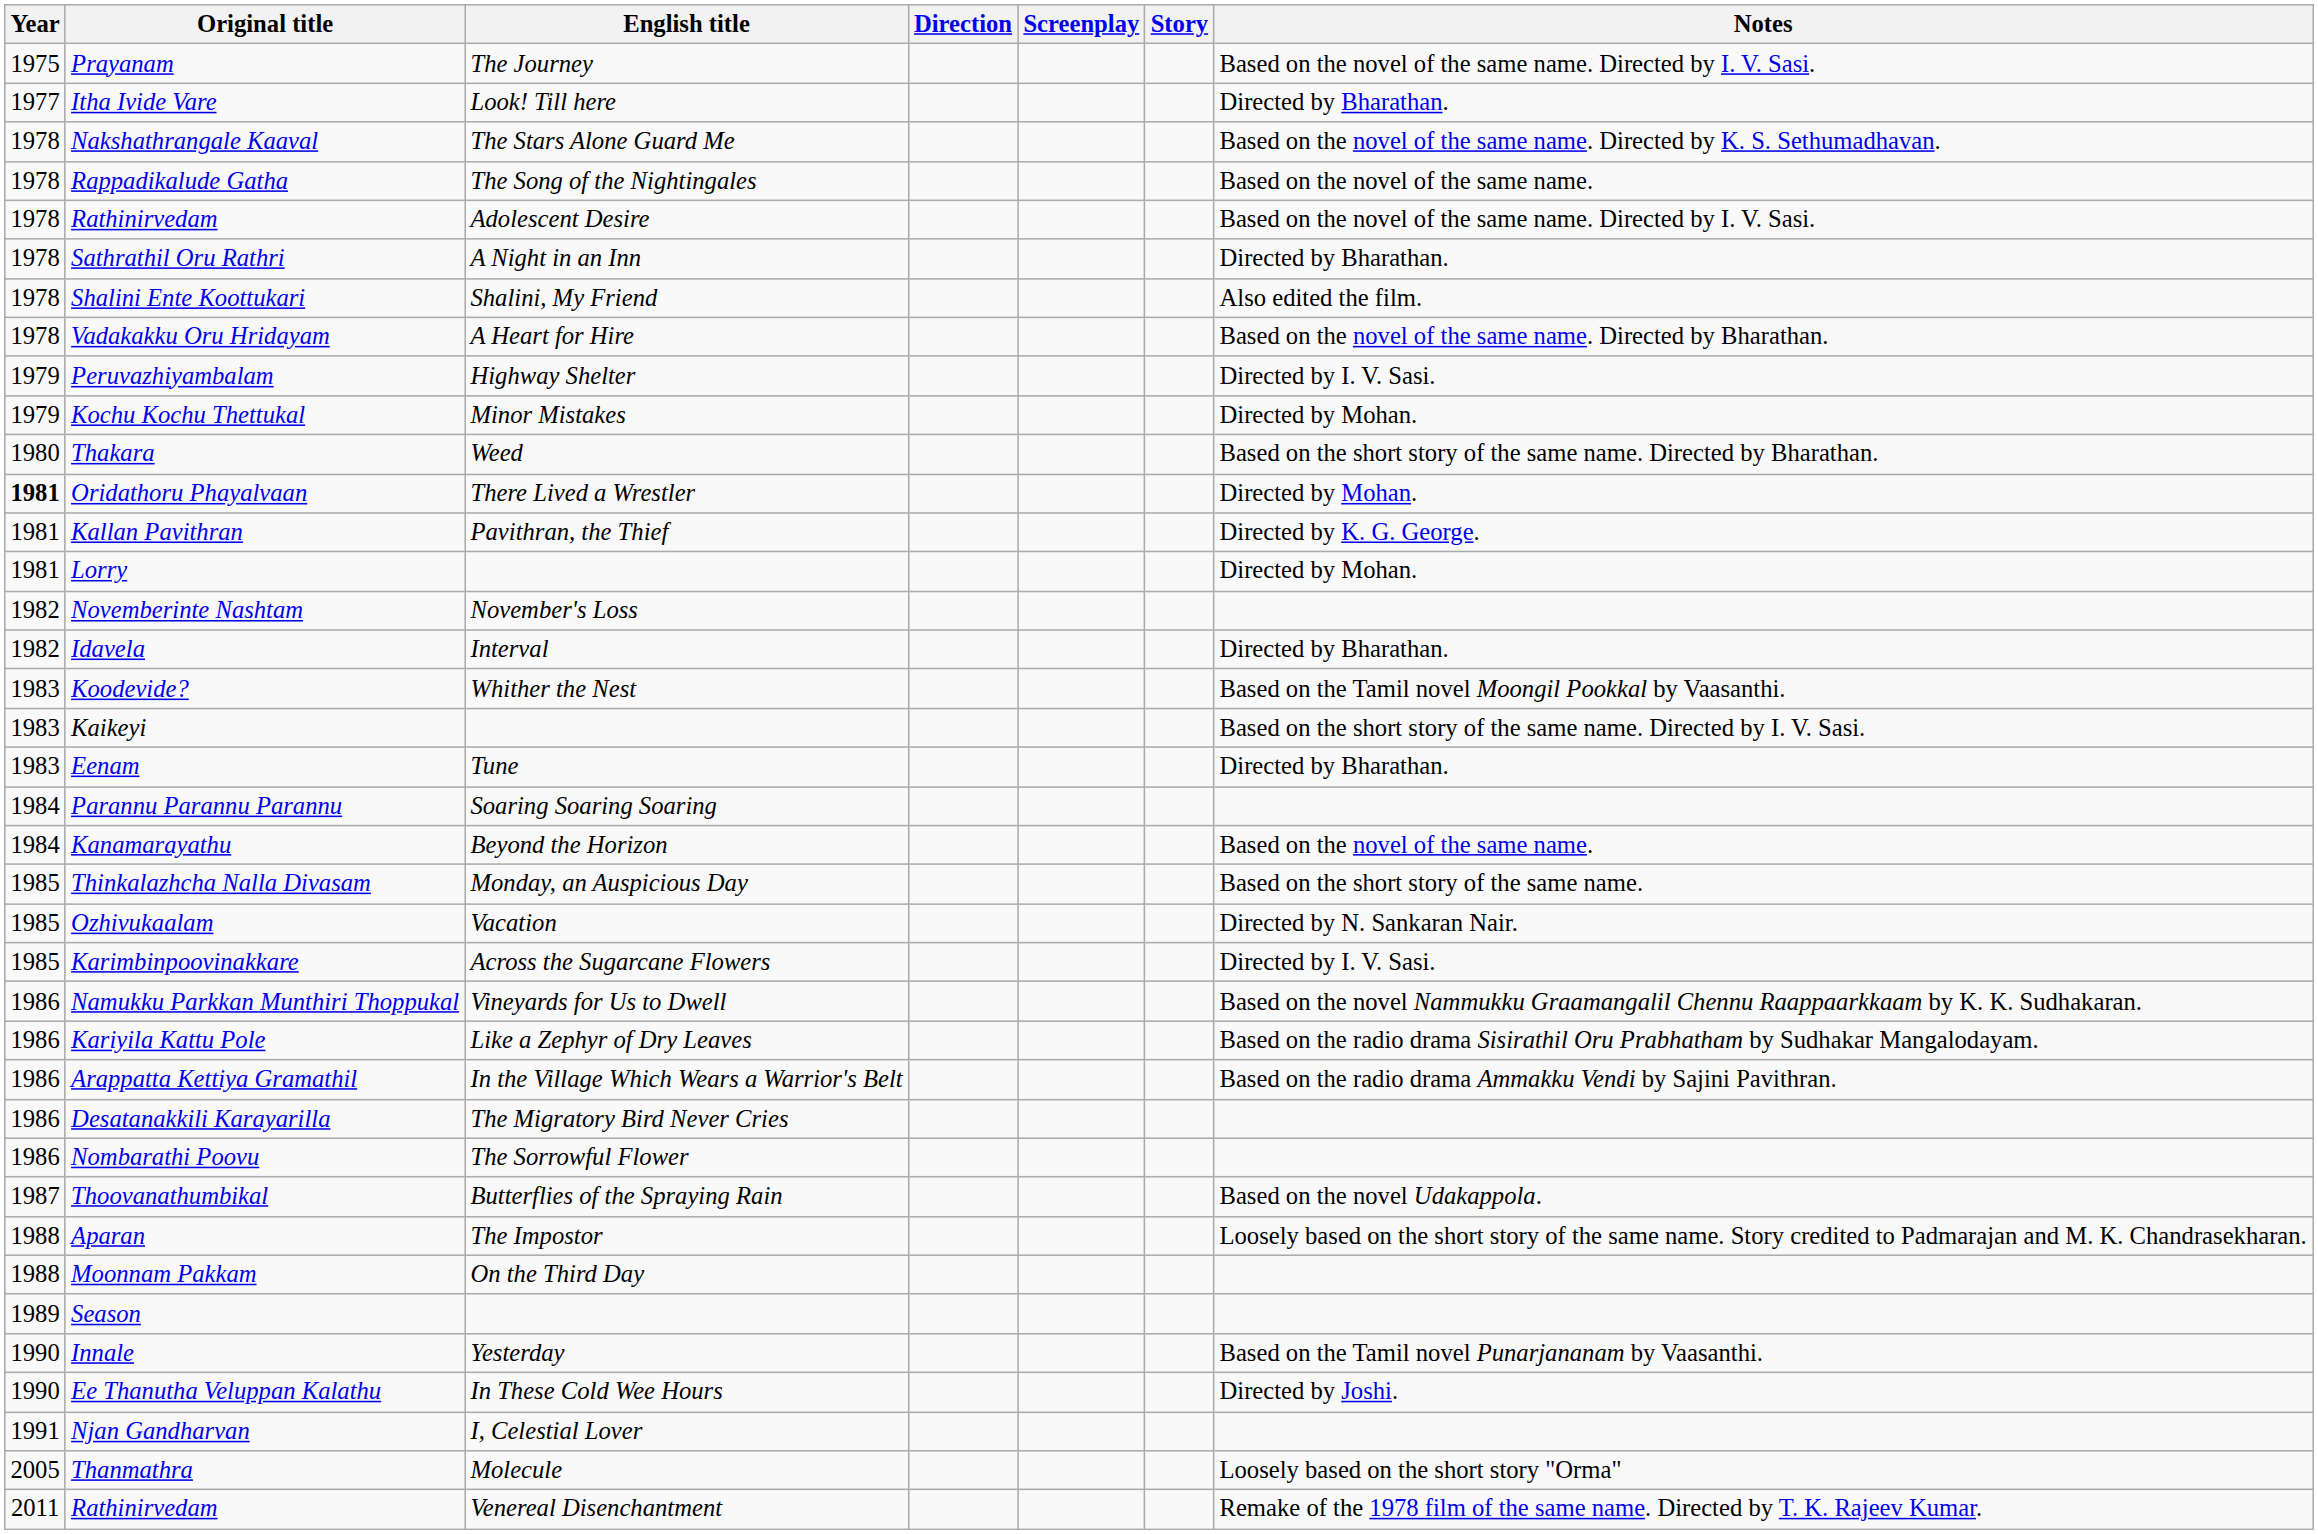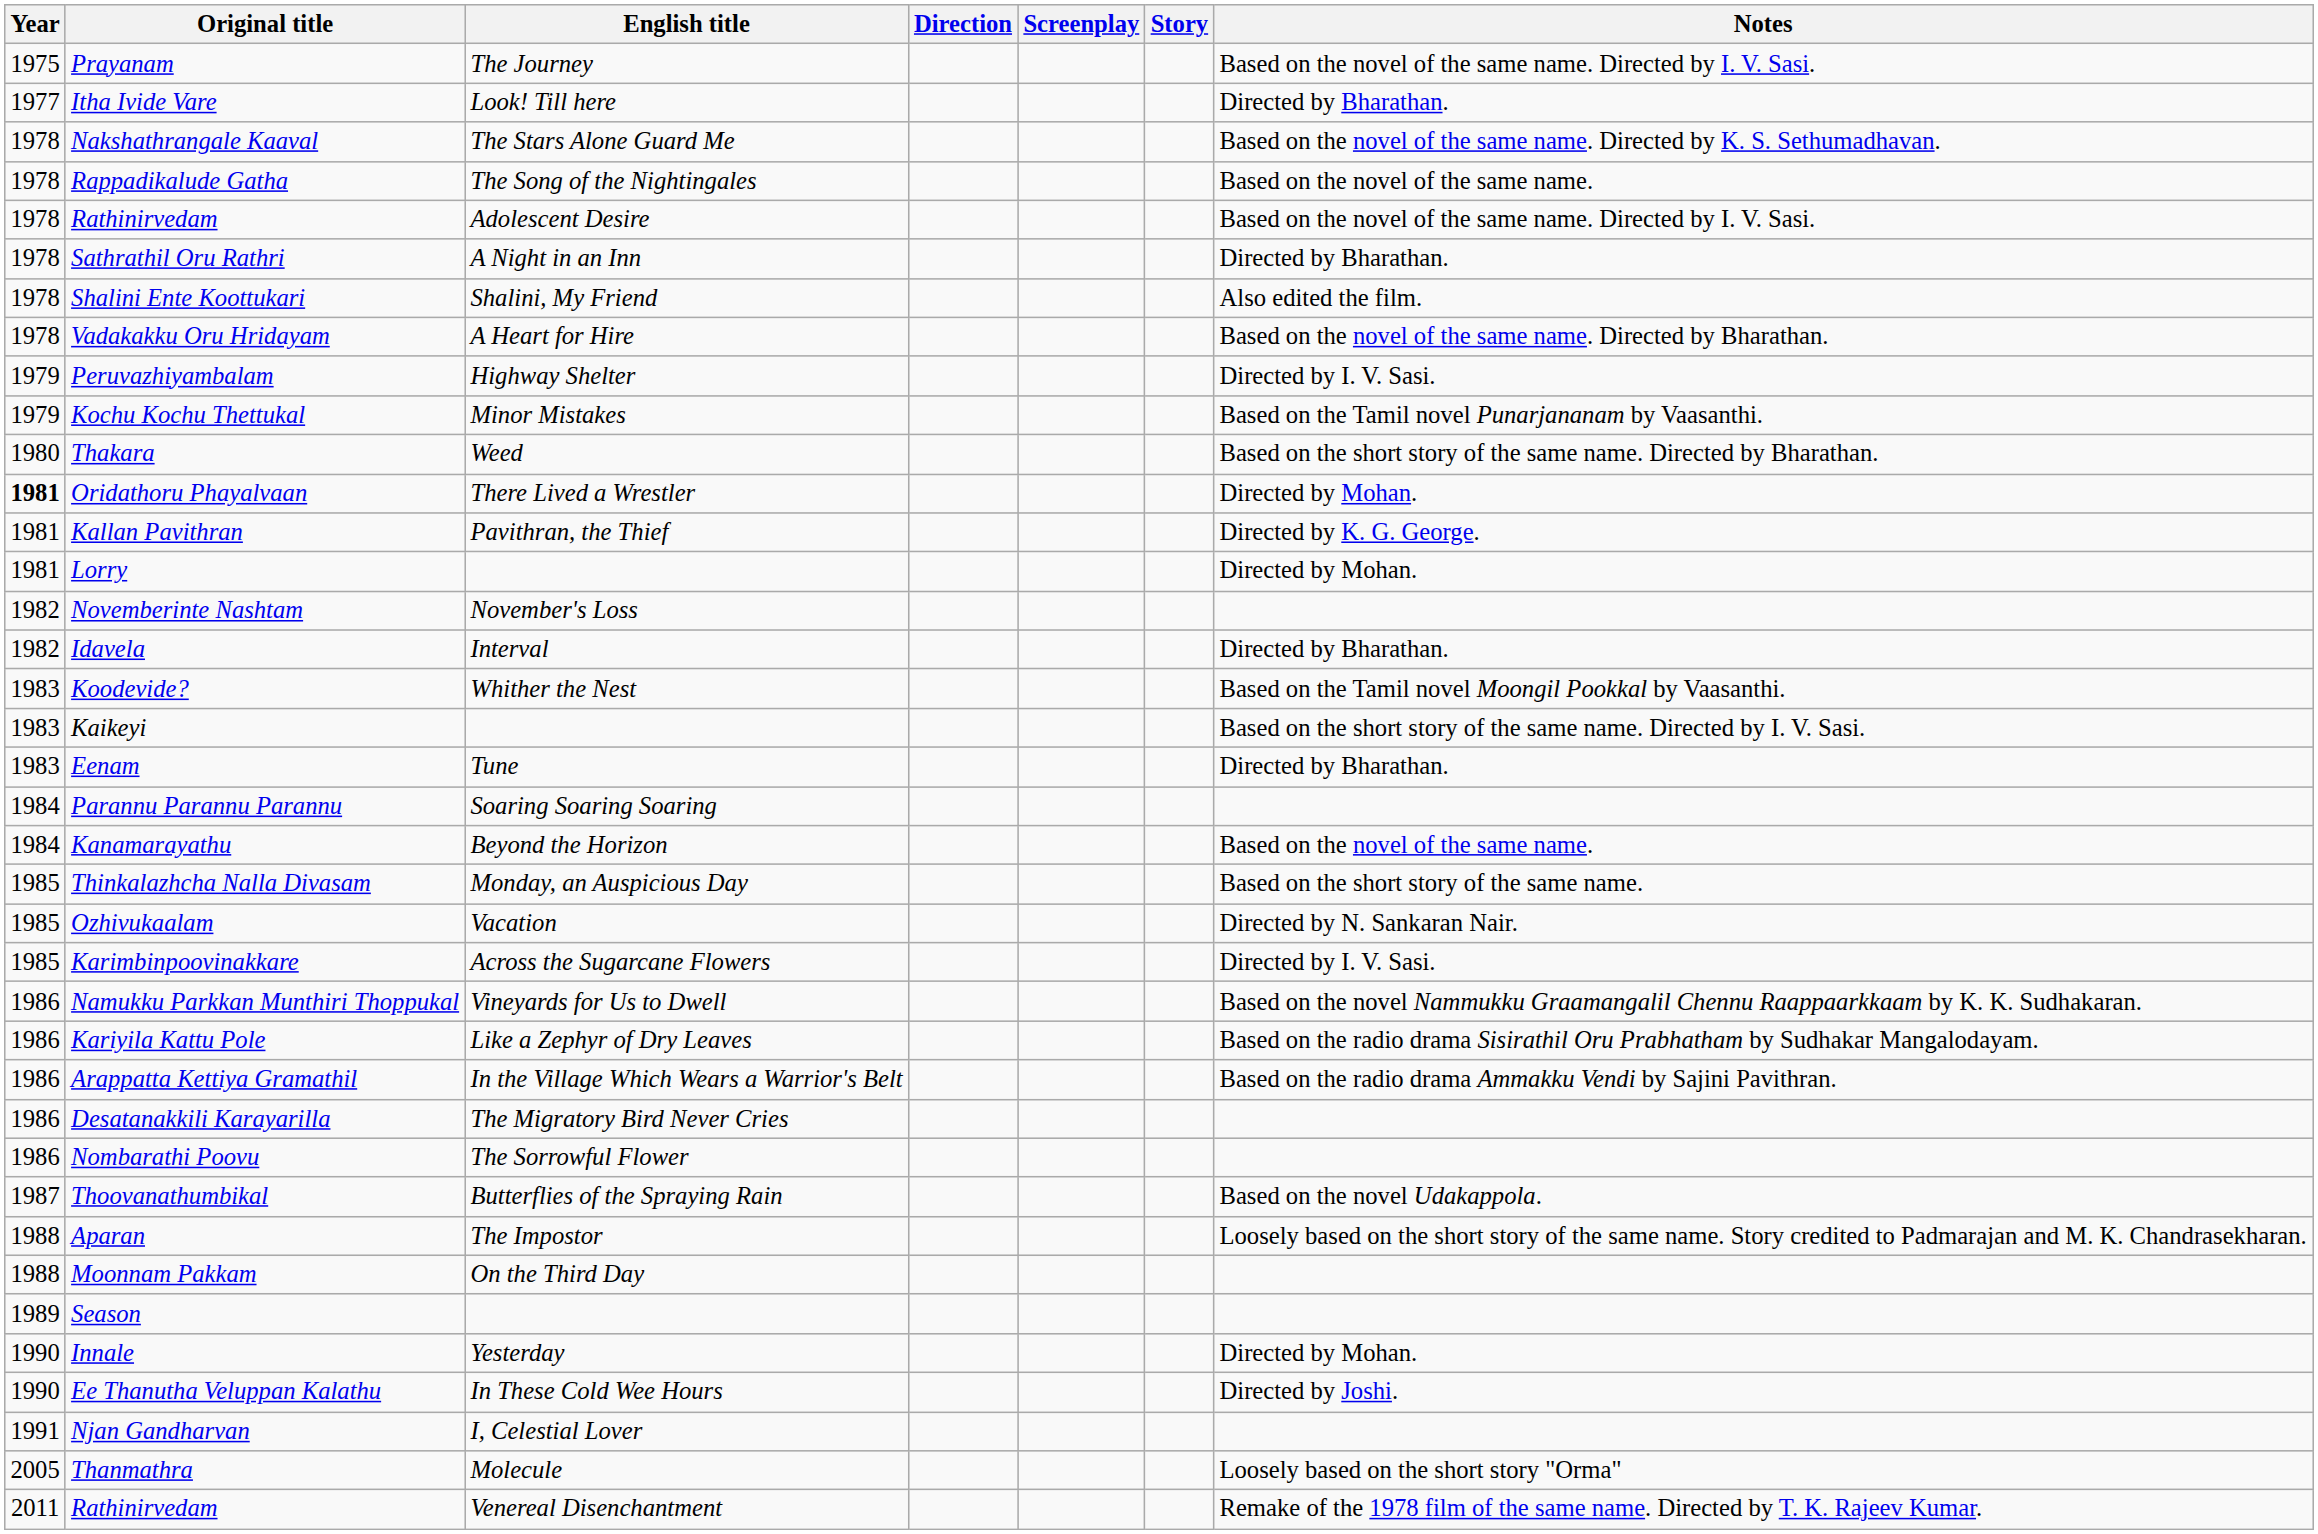 <table class="wikitable sortable">
 <tr>
 <th>Year</th>
 <th>Original title</th>
 <th>English title</th>
 <th><a href='#'>Direction</a></th>
 <th><a href='#'>Screenplay</a></th>
 <th><a href='#'>Story</a></th>
 <th>Notes</th>
 </tr>
 <tr>
 <td style="text-align:center;">1975</td>
 <td><em><a href='#'>Prayanam</a></em></td>
 <td><em>The Journey</em></td>
 <td></td>
 <td></td>
 <td></td>
 <td>Based on the novel of the same name. Directed by <a href='#'>I. V. Sasi</a>.</td>
 </tr>
 <tr>
 <td style="text-align:center;">1977</td>
 <td><em><a href='#'>Itha Ivide Vare</a></em></td>
 <td><em>Look! Till here</em></td>
 <td></td>
 <td></td>
 <td></td>
 <td>Directed by <a href='#'>Bharathan</a>.</td>
 </tr>
 <tr>
 <td style="text-align:center;">1978</td>
 <td><em><a href='#'>Nakshathrangale Kaaval</a></em></td>
 <td><em>The Stars Alone Guard Me</em></td>
 <td></td>
 <td></td>
 <td></td>
 <td>Based on the <a href='#'>novel of the same name</a>. Directed by <a href='#'>K. S. Sethumadhavan</a>.</td>
 </tr>
 <tr>
 <td style="text-align:center;">1978</td>
 <td><em><a href='#'>Rappadikalude Gatha</a></em></td>
 <td><em>The Song of the Nightingales</em></td>
 <td></td>
 <td></td>
 <td></td>
 <td>Based on the novel of the same name.</td>
 </tr>
 <tr>
 <td style="text-align:center;">1978</td>
 <td><em><a href='#'>Rathinirvedam</a></em></td>
 <td><em>Adolescent Desire</em></td>
 <td></td>
 <td></td>
 <td></td>
 <td>Based on the novel of the same name. Directed by I. V. Sasi.</td>
 </tr>
 <tr>
 <td style="text-align:center;">1978</td>
 <td><em><a href='#'>Sathrathil Oru Rathri</a></em></td>
 <td><em>A Night in an Inn</em></td>
 <td></td>
 <td></td>
 <td></td>
 <td>Directed by Bharathan.</td>
 </tr>
 <tr>
 <td style="text-align:center;">1978</td>
 <td><em><a href='#'>Shalini Ente Koottukari</a></em></td>
 <td><em>Shalini, My Friend</em></td>
 <td></td>
 <td></td>
 <td></td>
 <td>Also edited the film.</td>
 </tr>
 <tr>
 <td style="text-align:center;">1978</td>
 <td><em><a href='#'>Vadakakku Oru Hridayam</a></em></td>
 <td><em>A Heart for Hire</em></td>
 <td></td>
 <td></td>
 <td></td>
 <td>Based on the <a href='#'>novel of the same name</a>. Directed by Bharathan.</td>
 </tr>
 <tr>
 <td style="text-align:center;">1979</td>
 <td><em><a href='#'>Peruvazhiyambalam</a></em></td>
 <td><em>Highway Shelter</em></td>
 <td></td>
 <td></td>
 <td></td>
 <td>Directed by I. V. Sasi.</td>
 </tr>
 <tr>
 <td style="text-align:center;">1979</td>
 <td><em><a href='#'>Kochu Kochu Thettukal</a></em></td>
 <td><em>Minor Mistakes</em></td>
 <td></td>
 <td></td>
 <td></td>
-<td>Directed by Mohan.</td>
+<td>Based on the Tamil novel <em>Punarjananam</em> by Vaasanthi.</td>
 </tr>
 <tr>
 <td style="text-align:center;">1980</td>
 <td><em><a href='#'>Thakara</a></em></td>
 <td><em>Weed</em></td>
 <td></td>
 <td></td>
 <td></td>
 <td>Based on the short story of the same name. Directed by Bharathan.</td>
 </tr>
 <tr>
 <td style="text-align:center;"><strong>1981</strong></td>
 <td><em><a href='#'>Oridathoru Phayalvaan</a></em></td>
 <td><em>There Lived a Wrestler</em></td>
 <td></td>
 <td></td>
 <td></td>
 <td>Directed by <a href='#'>Mohan</a>.</td>
 </tr>
 <tr>
 <td style="text-align:center;">1981</td>
 <td><em><a href='#'>Kallan Pavithran</a></em></td>
 <td><em>Pavithran, the Thief</em></td>
 <td></td>
 <td></td>
 <td></td>
 <td>Directed by <a href='#'>K. G. George</a>.</td>
 </tr>
 <tr>
 <td style="text-align:center;">1981</td>
 <td><em><a href='#'>Lorry</a></em></td>
 <td></td>
 <td></td>
 <td></td>
 <td></td>
 <td>Directed by Mohan.</td>
 </tr>
 <tr>
 <td style="text-align:center;">1982</td>
 <td><em><a href='#'>Novemberinte Nashtam</a></em></td>
 <td><em>November's Loss</em></td>
 <td></td>
 <td></td>
 <td></td>
 <td></td>
 </tr>
 <tr>
 <td style="text-align:center;">1982</td>
 <td><em><a href='#'>Idavela</a></em></td>
 <td><em>Interval</em></td>
 <td></td>
 <td></td>
 <td></td>
 <td>Directed by Bharathan.</td>
 </tr>
 <tr>
 <td style="text-align:center;">1983</td>
 <td><em><a href='#'>Koodevide?</a></em></td>
 <td><em>Whither the Nest</em></td>
 <td></td>
 <td></td>
 <td></td>
 <td>Based on the Tamil novel <em>Moongil Pookkal</em> by Vaasanthi.</td>
 </tr>
 <tr>
 <td style="text-align:center;">1983</td>
 <td><em>Kaikeyi</em></td>
 <td></td>
 <td></td>
 <td></td>
 <td></td>
 <td>Based on the short story of the same name. Directed by I. V. Sasi.</td>
 </tr>
 <tr>
 <td style="text-align:center;">1983</td>
 <td><em><a href='#'>Eenam</a></em></td>
 <td><em>Tune</em></td>
 <td></td>
 <td></td>
 <td></td>
 <td>Directed by Bharathan.</td>
 </tr>
 <tr>
 <td style="text-align:center;">1984</td>
 <td><em><a href='#'>Parannu Parannu Parannu</a></em></td>
 <td><em>Soaring Soaring Soaring</em></td>
 <td></td>
 <td></td>
 <td></td>
 <td></td>
 </tr>
 <tr>
 <td style="text-align:center;">1984</td>
 <td><em><a href='#'>Kanamarayathu</a></em></td>
 <td><em>Beyond the Horizon</em></td>
 <td></td>
 <td></td>
 <td></td>
 <td>Based on the <a href='#'>novel of the same name</a>.</td>
 </tr>
 <tr>
 <td style="text-align:center;">1985</td>
 <td><em><a href='#'>Thinkalazhcha Nalla Divasam</a></em></td>
 <td><em>Monday, an Auspicious Day</em></td>
 <td></td>
 <td></td>
 <td></td>
 <td>Based on the short story of the same name.</td>
 </tr>
 <tr>
 <td style="text-align:center;">1985</td>
 <td><em><a href='#'>Ozhivukaalam</a></em></td>
 <td><em>Vacation</em></td>
 <td></td>
 <td></td>
 <td></td>
 <td>Directed by N. Sankaran Nair.</td>
 </tr>
 <tr>
 <td style="text-align:center;">1985</td>
 <td><em><a href='#'>Karimbinpoovinakkare</a></em></td>
 <td><em>Across the Sugarcane Flowers</em></td>
 <td></td>
 <td></td>
 <td></td>
 <td>Directed by I. V. Sasi.</td>
 </tr>
 <tr>
 <td style="text-align:center;">1986</td>
 <td><em><a href='#'>Namukku Parkkan Munthiri Thoppukal</a></em></td>
 <td><em>Vineyards for Us to Dwell</em></td>
 <td></td>
 <td></td>
 <td></td>
 <td>Based on the novel <em>Nammukku Graamangalil Chennu Raappaarkkaam</em> by K. K. Sudhakaran.</td>
 </tr>
 <tr>
 <td style="text-align:center;">1986</td>
 <td><em><a href='#'>Kariyila Kattu Pole</a></em></td>
 <td><em>Like a Zephyr of Dry Leaves</em></td>
 <td></td>
 <td></td>
 <td></td>
 <td>Based on the radio drama <em>Sisirathil Oru Prabhatham</em> by Sudhakar Mangalodayam.</td>
 </tr>
 <tr>
 <td style="text-align:center;">1986</td>
 <td><em><a href='#'>Arappatta Kettiya Gramathil</a></em></td>
 <td><em>In the Village Which Wears a Warrior's Belt</em></td>
 <td></td>
 <td></td>
 <td></td>
 <td>Based on the radio drama <em>Ammakku Vendi</em> by Sajini Pavithran.</td>
 </tr>
 <tr>
 <td style="text-align:center;">1986</td>
 <td><em><a href='#'>Desatanakkili Karayarilla</a></em></td>
 <td><em>The Migratory Bird Never Cries</em></td>
 <td></td>
 <td></td>
 <td></td>
 <td></td>
 </tr>
 <tr>
 <td style="text-align:center;">1986</td>
 <td><em><a href='#'>Nombarathi Poovu</a></em></td>
 <td><em>The Sorrowful Flower</em></td>
 <td></td>
 <td></td>
 <td></td>
 <td></td>
 </tr>
 <tr>
 <td style="text-align:center;">1987</td>
 <td><em><a href='#'>Thoovanathumbikal</a></em></td>
 <td><em>Butterflies of the Spraying Rain</em></td>
 <td></td>
 <td></td>
 <td></td>
 <td>Based on the novel <em>Udakappola</em>.</td>
 </tr>
 <tr>
 <td style="text-align:center;">1988</td>
 <td><em><a href='#'>Aparan</a></em></td>
 <td><em>The Impostor</em></td>
 <td></td>
 <td></td>
 <td></td>
 <td>Loosely based on the short story of the same name. Story credited to Padmarajan and M. K. Chandrasekharan.</td>
 </tr>
 <tr>
 <td style="text-align:center;">1988</td>
 <td><em><a href='#'>Moonnam Pakkam</a></em></td>
 <td><em>On the Third Day</em></td>
 <td></td>
 <td></td>
 <td></td>
 <td></td>
 </tr>
 <tr>
 <td style="text-align:center;">1989</td>
 <td><em><a href='#'>Season</a></em></td>
 <td></td>
 <td></td>
 <td></td>
 <td></td>
 <td></td>
 </tr>
 <tr>
 <td style="text-align:center;">1990</td>
 <td><em><a href='#'>Innale</a></em></td>
 <td><em>Yesterday</em></td>
 <td></td>
 <td></td>
 <td></td>
-<td>Based on the Tamil novel <em>Punarjananam</em> by Vaasanthi.</td>
+<td>Directed by Mohan.</td>
 </tr>
 <tr>
 <td style="text-align:center;">1990</td>
 <td><em><a href='#'>Ee Thanutha Veluppan Kalathu</a></em></td>
 <td><em>In These Cold Wee Hours</em></td>
 <td></td>
 <td></td>
 <td></td>
 <td>Directed by <a href='#'>Joshi</a>.</td>
 </tr>
 <tr>
 <td style="text-align:center;">1991</td>
 <td><em><a href='#'>Njan Gandharvan</a></em></td>
 <td><em>I, Celestial Lover</em></td>
 <td></td>
 <td></td>
 <td></td>
 <td></td>
 </tr>
 <tr>
 <td style="text-align:center;">2005</td>
 <td><em><a href='#'>Thanmathra</a></em></td>
 <td><em>Molecule</em></td>
 <td></td>
 <td></td>
 <td></td>
 <td>Loosely based on the short story "Orma"</td>
 </tr>
 <tr>
 <td style="text-align:center;">2011</td>
 <td><em><a href='#'>Rathinirvedam</a></em></td>
 <td><em>Venereal Disenchantment</em></td>
 <td></td>
 <td></td>
 <td></td>
 <td>Remake of the <a href='#'>1978 film of the same name</a>. Directed by <a href='#'>T. K. Rajeev Kumar</a>.</td>
 </tr>
 </table>
